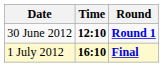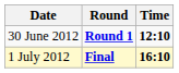 <table class="wikitable">
 <tr>
 <th>Date</th>
+<th>Round</th>
 <th>Time</th>
-<th>Round</th>
 </tr>
 <tr>
 <td>30 June 2012</td>
+<td><strong><a href='#'>Round 1</a></strong></td>
 <td><strong>12:10</strong></td>
-<td><strong><a href='#'>Round 1</a></strong></td>
 </tr>
 <tr style=background:lemonchiffon>
 <td>1 July 2012</td>
+<td><strong><a href='#'>Final</a></strong></td>
 <td><strong>16:10</strong></td>
-<td><strong><a href='#'>Final</a></strong></td>
 </tr>
 </table>
